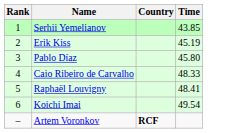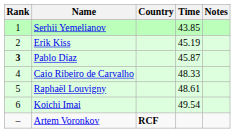 <table class="wikitable" style="text-align:center">
 <tr>
 <th>Rank</th>
 <th>Name</th>
 <th>Country</th>
 <th>Time</th>
+<th>Notes</th>
 </tr>
 <tr bgcolor=bbffbb>
 <td>1</td>
 <td align="left"><a href='#'>Serhii Yemelianov</a></td>
 <td align="left"></td>
 <td>43.85</td>
+<td></td>
 </tr>
 <tr bgcolor=ddffdd>
 <td>2</td>
 <td align="left"><a href='#'>Erik Kiss</a></td>
 <td align="left"></td>
 <td>45.19</td>
+<td></td>
 </tr>
 <tr bgcolor=ddffdd>
-<td>3</td>
+<td><strong>3</strong></td>
 <td align="left"><a href='#'>Pablo Díaz</a></td>
 <td align="left"></td>
-<td>45.80</td>
+<td>45.87</td>
+<td></td>
 </tr>
 <tr bgcolor=ddffdd>
 <td>4</td>
 <td align="left"><a href='#'>Caio Ribeiro de Carvalho</a></td>
 <td align="left"></td>
 <td>48.33</td>
+<td></td>
 </tr>
 <tr bgcolor=ddffdd>
 <td>5</td>
 <td align="left"><a href='#'>Raphaël Louvigny</a></td>
 <td align="left"></td>
-<td>48.41</td>
+<td>48.61</td>
+<td></td>
 </tr>
 <tr bgcolor=ddffdd>
 <td>6</td>
 <td align="left"><a href='#'>Koichi Imai</a></td>
 <td align="left"></td>
 <td>49.54</td>
+<td></td>
 </tr>
 <tr>
 <td>–</td>
 <td align="left"><a href='#'>Artem Voronkov</a></td>
 <td align="left"><strong> RCF</strong></td>
 <td></td>
+<td></td>
 </tr>
 </table>
